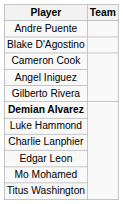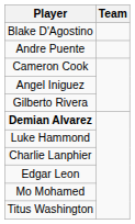 <table class="wikitable" style="text-align: center;">
 <tr>
 <th>Player</th>
 <th>Team</th>
 </tr>
 <tr>
-<td>Andre Puente</td>
+<td>Blake D'Agostino</td>
 <td></td>
 </tr>
 <tr>
-<td>Blake D'Agostino</td>
+<td>Andre Puente</td>
 <td></td>
 </tr>
 <tr>
 <td>Cameron Cook</td>
 <td rowspan=3></td>
 </tr>
 <tr>
 <td>Angel Iniguez</td>
 </tr>
 <tr>
 <td>Gilberto Rivera</td>
 </tr>
 <tr>
 <td><strong>Demian Alvarez</strong></td>
 <td rowspan=6></td>
 </tr>
 <tr>
 <td>Luke Hammond</td>
 </tr>
 <tr>
 <td>Charlie Lanphier</td>
 </tr>
 <tr>
 <td>Edgar Leon</td>
 </tr>
 <tr>
 <td>Mo Mohamed</td>
 </tr>
 <tr>
 <td>Titus Washington</td>
 </tr>
 </table>
